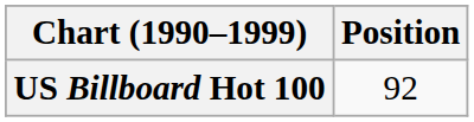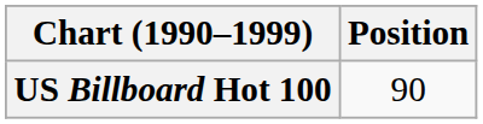 <table class="wikitable plainrowheaders" style="text-align:center">
 <tr>
 <th>Chart (1990–1999)</th>
 <th>Position</th>
 </tr>
 <tr>
 <th scope="row">US <em>Billboard</em> Hot 100</th>
-<td>92</td>
+<td>90</td>
 </tr>
 </table>
